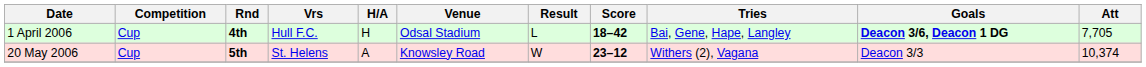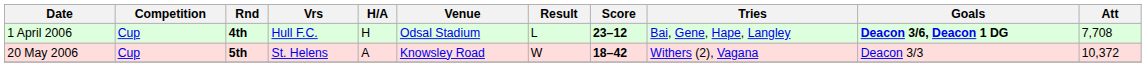 <table class="wikitable" style="font-size:85%;" width="100%">
 <tr>
 <th>Date</th>
 <th>Competition</th>
 <th>Rnd</th>
 <th>Vrs</th>
 <th>H/A</th>
 <th>Venue</th>
 <th>Result</th>
 <th>Score</th>
 <th>Tries</th>
 <th>Goals</th>
 <th>Att</th>
 </tr>
 <tr style="background:#ddffdd;" width=20|>
 <td>1 April 2006</td>
 <td><a href='#'>Cup</a></td>
 <td><strong>4th</strong></td>
 <td><a href='#'>Hull F.C.</a></td>
 <td>H</td>
 <td><a href='#'>Odsal Stadium</a></td>
 <td>L</td>
-<td><strong>18–42</strong></td>
+<td><strong>23–12</strong></td>
 <td><a href='#'>Bai</a>, <a href='#'>Gene</a>, <a href='#'>Hape</a>, <a href='#'>Langley</a></td>
 <td><strong><a href='#'>Deacon</a> 3/6, <a href='#'>Deacon</a> 1 DG</strong></td>
-<td>7,705</td>
+<td>7,708</td>
 </tr>
 <tr style="background:#ffdddd;" width=20|>
 <td>20 May 2006</td>
 <td><a href='#'>Cup</a></td>
 <td><strong>5th</strong></td>
 <td><a href='#'>St. Helens</a></td>
 <td>A</td>
 <td><a href='#'>Knowsley Road</a></td>
 <td>W</td>
-<td><strong>23–12</strong></td>
+<td><strong>18–42</strong></td>
 <td><a href='#'>Withers</a> (2), <a href='#'>Vagana</a></td>
 <td><a href='#'>Deacon</a> 3/3</td>
-<td>10,374</td>
+<td>10,372</td>
 </tr>
 <tr>
 </tr>
 </table>
